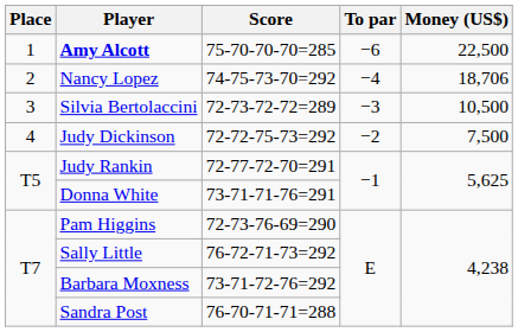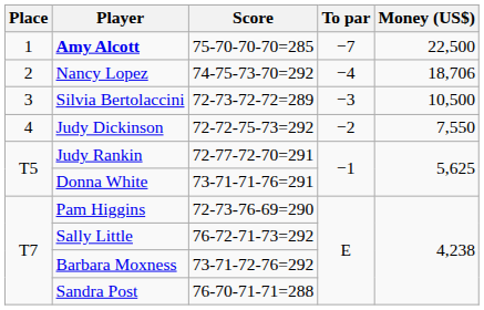 <table class="wikitable">
 <tr>
 <th>Place</th>
 <th>Player</th>
 <th>Score</th>
 <th>To par</th>
 <th>Money (US$)</th>
 </tr>
 <tr>
 <td align=center>1</td>
 <td> <strong><a href='#'>Amy Alcott</a></strong></td>
 <td>75-70-70-70=285</td>
-<td align=center>−6</td>
+<td align=center>−7</td>
 <td align=right>22,500</td>
 </tr>
 <tr>
 <td align=center>2</td>
 <td> <a href='#'>Nancy Lopez</a></td>
 <td>74-75-73-70=292</td>
 <td align=center>−4</td>
 <td align=right>18,706</td>
 </tr>
 <tr>
 <td align=center>3</td>
 <td> <a href='#'>Silvia Bertolaccini</a></td>
 <td>72-73-72-72=289</td>
 <td align=center>−3</td>
 <td align=right>10,500</td>
 </tr>
 <tr>
 <td align=center>4</td>
 <td> <a href='#'>Judy Dickinson</a></td>
 <td>72-72-75-73=292</td>
 <td align=center>−2</td>
-<td align=right>7,500</td>
+<td align=right>7,550</td>
 </tr>
 <tr>
 <td rowspan="2" align=center>T5</td>
 <td> <a href='#'>Judy Rankin</a></td>
 <td>72-77-72-70=291</td>
 <td rowspan="2" align=center>−1</td>
 <td rowspan="2" align=right>5,625</td>
 </tr>
 <tr>
 <td> <a href='#'>Donna White</a></td>
 <td>73-71-71-76=291</td>
 </tr>
 <tr>
 <td rowspan="4" align=center>T7</td>
 <td> <a href='#'>Pam Higgins</a></td>
 <td>72-73-76-69=290</td>
 <td rowspan="4" align=center>E</td>
 <td rowspan="4" align=right>4,238</td>
 </tr>
 <tr>
 <td> <a href='#'>Sally Little</a></td>
 <td>76-72-71-73=292</td>
 </tr>
 <tr>
 <td> <a href='#'>Barbara Moxness</a></td>
 <td>73-71-72-76=292</td>
 </tr>
 <tr>
 <td> <a href='#'>Sandra Post</a></td>
 <td>76-70-71-71=288</td>
 </tr>
 </table>
